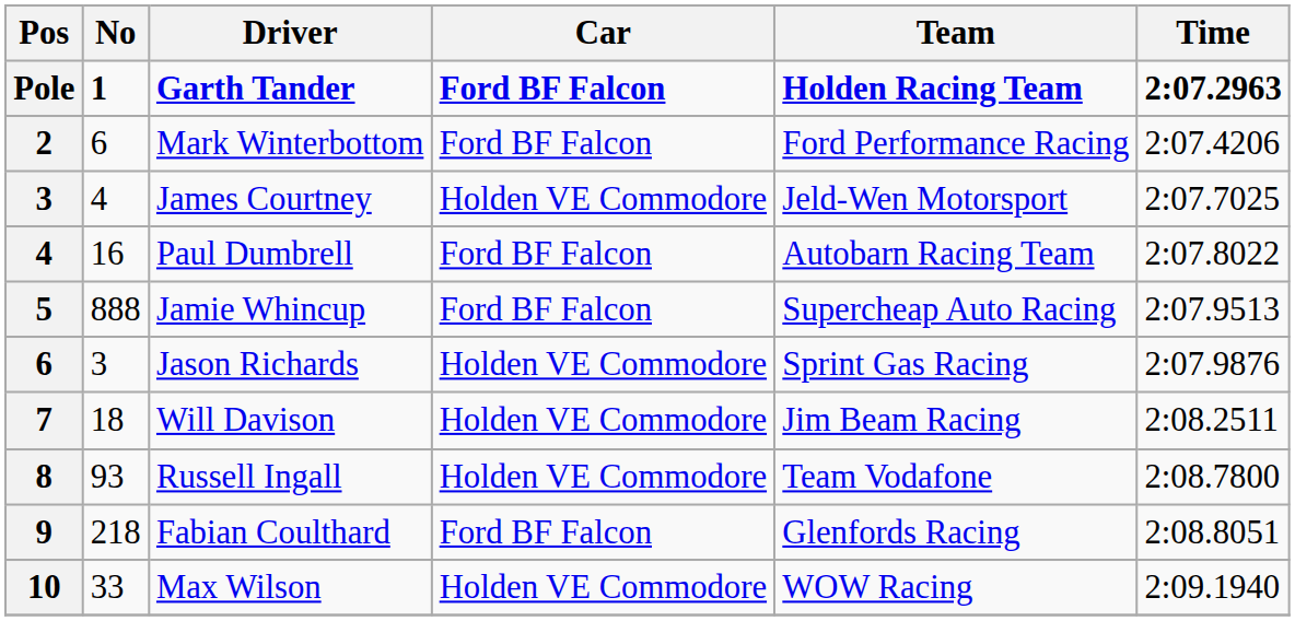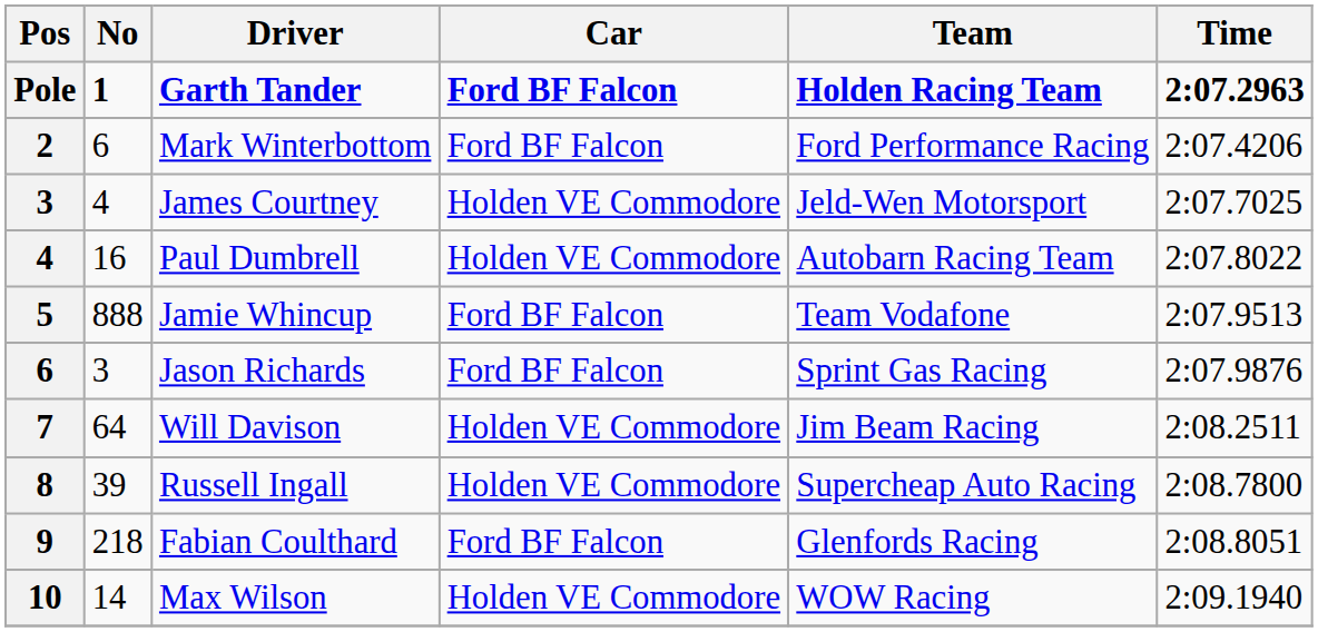 <table class="wikitable" style="font-size: 95%;">
 <tr>
 <th>Pos</th>
 <th>No</th>
 <th>Driver</th>
 <th>Car</th>
 <th>Team</th>
 <th>Time</th>
 </tr>
 <tr style="font-weight:bold">
 <th>Pole</th>
 <td>1</td>
 <td> <a href='#'>Garth Tander</a></td>
 <td><a href='#'>Ford BF Falcon</a></td>
 <td><a href='#'>Holden Racing Team</a></td>
 <td>2:07.2963</td>
 </tr>
 <tr>
 <th>2</th>
 <td>6</td>
 <td> <a href='#'>Mark Winterbottom</a></td>
 <td><a href='#'>Ford BF Falcon</a></td>
 <td><a href='#'>Ford Performance Racing</a></td>
 <td>2:07.4206</td>
 </tr>
 <tr>
 <th>3</th>
 <td>4</td>
 <td> <a href='#'>James Courtney</a></td>
 <td><a href='#'>Holden VE Commodore</a></td>
 <td><a href='#'>Jeld-Wen Motorsport</a></td>
 <td>2:07.7025</td>
 </tr>
 <tr>
 <th>4</th>
 <td>16</td>
 <td> <a href='#'>Paul Dumbrell</a></td>
-<td><a href='#'>Ford BF Falcon</a></td>
+<td><a href='#'>Holden VE Commodore</a></td>
 <td><a href='#'>Autobarn Racing Team</a></td>
 <td>2:07.8022</td>
 </tr>
 <tr>
 <th>5</th>
 <td>888</td>
 <td> <a href='#'>Jamie Whincup</a></td>
 <td><a href='#'>Ford BF Falcon</a></td>
-<td><a href='#'>Supercheap Auto Racing</a></td>
+<td><a href='#'>Team Vodafone</a></td>
 <td>2:07.9513</td>
 </tr>
 <tr>
 <th>6</th>
 <td>3</td>
 <td> <a href='#'>Jason Richards</a></td>
-<td><a href='#'>Holden VE Commodore</a></td>
+<td><a href='#'>Ford BF Falcon</a></td>
 <td><a href='#'>Sprint Gas Racing</a></td>
 <td>2:07.9876</td>
 </tr>
 <tr>
 <th>7</th>
-<td>18</td>
+<td>64</td>
 <td> <a href='#'>Will Davison</a></td>
 <td><a href='#'>Holden VE Commodore</a></td>
 <td><a href='#'>Jim Beam Racing</a></td>
 <td>2:08.2511</td>
 </tr>
 <tr>
 <th>8</th>
-<td>93</td>
+<td>39</td>
 <td> <a href='#'>Russell Ingall</a></td>
 <td><a href='#'>Holden VE Commodore</a></td>
-<td><a href='#'>Team Vodafone</a></td>
+<td><a href='#'>Supercheap Auto Racing</a></td>
 <td>2:08.7800</td>
 </tr>
 <tr>
 <th>9</th>
 <td>218</td>
 <td> <a href='#'>Fabian Coulthard</a></td>
 <td><a href='#'>Ford BF Falcon</a></td>
 <td><a href='#'>Glenfords Racing</a></td>
 <td>2:08.8051</td>
 </tr>
 <tr>
 <th>10</th>
-<td>33</td>
+<td>14</td>
 <td> <a href='#'>Max Wilson</a></td>
 <td><a href='#'>Holden VE Commodore</a></td>
 <td><a href='#'>WOW Racing</a></td>
 <td>2:09.1940</td>
 </tr>
 <tr>
 </tr>
 </table>
